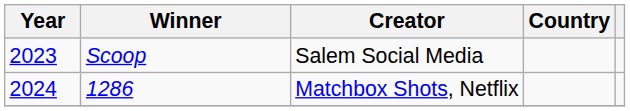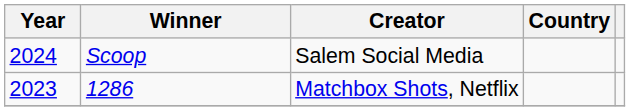 <table class="wikitable" align="center" |>
 <tr>
 <th style="width:50px">Year</th>
 <th style="width:150px">Winner</th>
 <th>Creator</th>
 <th>Country</th>
 <th></th>
 </tr>
 <tr>
-<td><a href='#'>2023</a></td>
+<td><a href='#'>2024</a></td>
 <td><em><a href='#'>Scoop</a></em></td>
 <td>Salem Social Media</td>
 <td></td>
 <td style="text-align: center;"></td>
 </tr>
 <tr>
-<td><a href='#'>2024</a></td>
+<td><a href='#'>2023</a></td>
 <td><em><a href='#'>1286</a></em></td>
 <td><a href='#'>Matchbox Shots</a>, Netflix</td>
 <td></td>
 <td style="text-align: center;"></td>
 </tr>
 <tr>
 </tr>
 </table>
